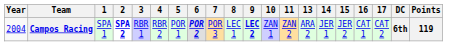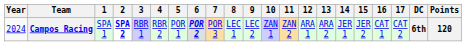 <table class="wikitable" style="text-align:center; font-size:85%">
 <tr>
 <th>Year</th>
 <th>Team</th>
 <th>1</th>
 <th>2</th>
 <th>3</th>
 <th>4</th>
 <th>5</th>
 <th>6</th>
 <th>7</th>
 <th>8</th>
 <th>9</th>
 <th>10</th>
 <th>11</th>
+<th>12</th>
 <th>13</th>
 <th>14</th>
 <th>15</th>
 <th>16</th>
 <th>17</th>
 <th>DC</th>
 <th>Points</th>
 </tr>
 <tr>
-<td><a href='#'>2004</a></td>
+<td><a href='#'>2024</a></td>
 <th nowrap><a href='#'>Campos Racing</a></th>
 <td style="background:#DFFFDF;"><a href='#'>SPA<br>1</a><br></td>
 <td style="background:#FFFFFF;"><strong><a href='#'>SPA<br>2</a><br></strong></td>
 <td style="background:#CFCFFF;"><a href='#'>RBR<br>1</a><br></td>
 <td style="background:#DFFFDF;"><a href='#'>RBR<br>2</a><br></td>
 <td style="background:#DFFFDF;"><a href='#'>POR<br>1</a><br></td>
 <td style="background:#DFDFDF;"><strong><em><a href='#'>POR<br>2</a></em></strong><br></td>
 <td style="background:#FFDF9F;"><a href='#'>POR<br>3</a><br></td>
 <td style="background:#DFFFDF;"><a href='#'>LEC<br>1</a><br></td>
-<td style="background:#DFFFDF;"><strong><a href='#'>LEC<br>2</a><br></strong></td>
+<td style="background:#DFFFDF;"><a href='#'>LEC<br>2</a><br></td>
 <td style="background:#CFCFFF;"><a href='#'>ZAN<br>1</a><br></td>
 <td style="background:#FFDF9F;"><a href='#'>ZAN<br>2</a><br></td>
+<td style="background:#DFFFDF;"><a href='#'>ARA<br>1</a><br></td>
 <td style="background:#DFFFDF;"><a href='#'>ARA<br>2</a><br></td>
 <td style="background:#DFFFDF;"><a href='#'>JER<br>1</a><br></td>
 <td style="background:#DFFFDF;"><a href='#'>JER<br>2</a><br></td>
 <td style="background:#DFFFDF;"><a href='#'>CAT<br>1</a><br></td>
 <td style="background:#DFFFDF;"><a href='#'>CAT<br>2</a><br></td>
 <th>6th</th>
-<th>119</th>
+<th>120</th>
 </tr>
 </table>
